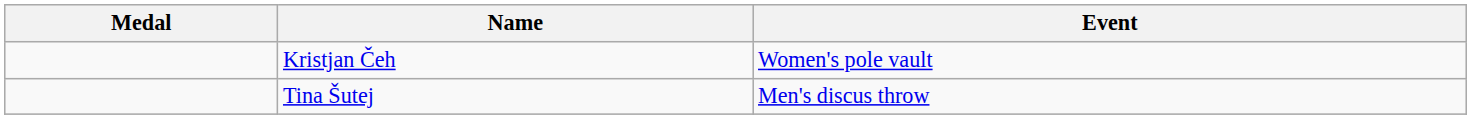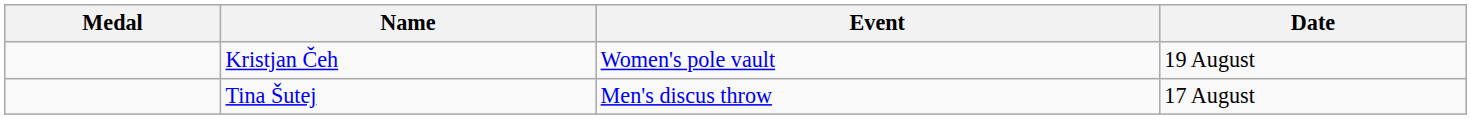 <table class="wikitable" style="font-size:90%" width=60%>
 <tr>
 <th>Medal</th>
 <th>Name</th>
 <th>Event</th>
+<th>Date</th>
 </tr>
 <tr>
 <td></td>
 <td><a href='#'>Kristjan Čeh</a></td>
 <td><a href='#'>Women's pole vault</a></td>
+<td>19 August</td>
 </tr>
 <tr>
 <td></td>
 <td><a href='#'>Tina Šutej</a></td>
 <td><a href='#'>Men's discus throw</a></td>
+<td>17 August</td>
 </tr>
 </table>
